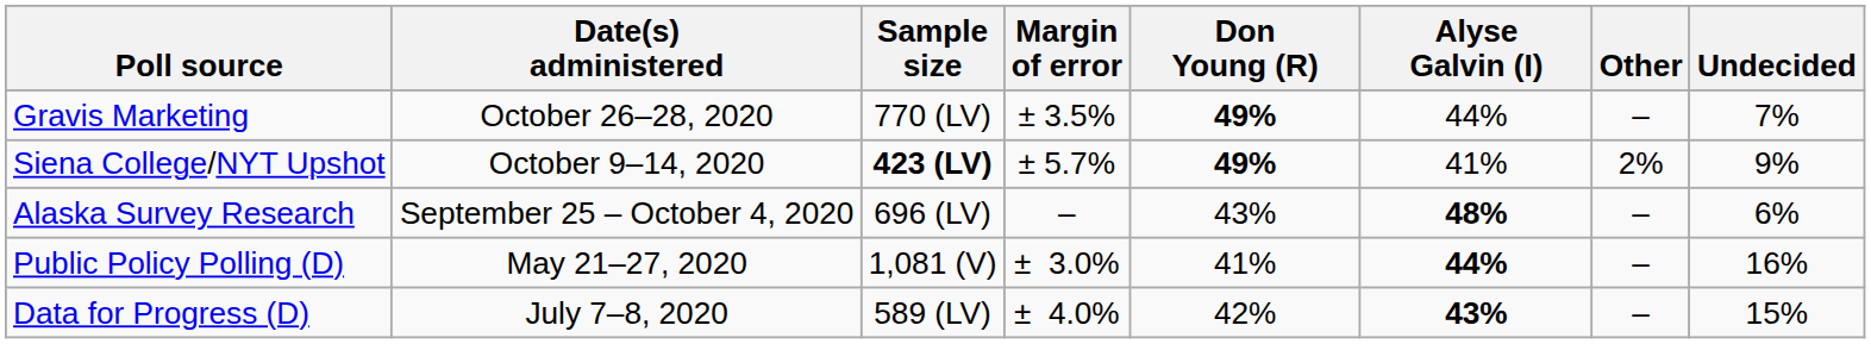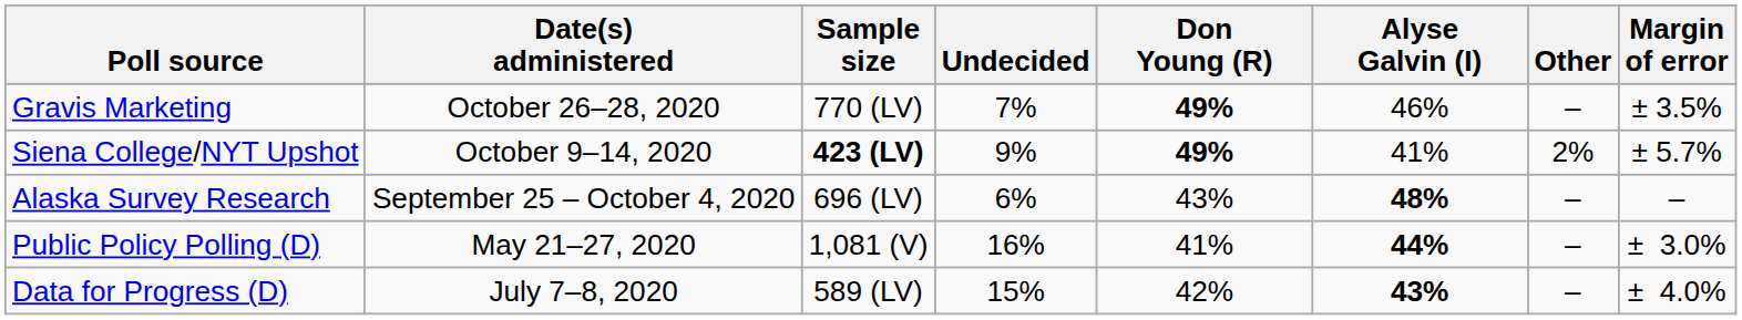 <table class="wikitable" style="font-size:90%;text-align:center;">
 <tr valign=bottom>
 <th>Poll source</th>
 <th>Date(s)<br>administered</th>
 <th>Sample<br>size</th>
-<th>Margin<br>of error</th>
+<th>Undecided</th>
 <th style="width:100px;">Don<br>Young (R)</th>
 <th style="width:100px;">Alyse<br>Galvin (I)</th>
 <th>Other</th>
-<th>Undecided</th>
+<th>Margin<br>of error</th>
 </tr>
 <tr>
 <td style="text-align:left;"><a href='#'>Gravis Marketing</a></td>
 <td>October 26–28, 2020</td>
 <td>770 (LV)</td>
+<td>7%</td>
+<td><strong>49%</strong></td>
+<td>46%</td>
+<td>–</td>
 <td>± 3.5%</td>
-<td><strong>49%</strong></td>
-<td>44%</td>
-<td>–</td>
-<td>7%</td>
 </tr>
 <tr>
 <td style="text-align:left;"><a href='#'>Siena College</a>/<a href='#'>NYT Upshot</a></td>
 <td>October 9–14, 2020</td>
 <td><strong>423 (LV)</strong></td>
-<td>± 5.7%</td>
+<td>9%</td>
 <td><strong>49%</strong></td>
 <td>41%</td>
 <td>2%</td>
-<td>9%</td>
+<td>± 5.7%</td>
 </tr>
 <tr>
 <td style="text-align:left;"><a href='#'>Alaska Survey Research</a></td>
 <td>September 25 – October 4, 2020</td>
 <td>696 (LV)</td>
-<td>–</td>
+<td>6%</td>
 <td>43%</td>
 <td><strong>48%</strong></td>
 <td>–</td>
-<td>6%</td>
+<td>–</td>
 </tr>
 <tr>
 <td style="text-align:left;"><a href='#'>Public Policy Polling (D)</a></td>
 <td>May 21–27, 2020</td>
 <td>1,081 (V)</td>
-<td>±  3.0%</td>
+<td>16%</td>
 <td>41%</td>
 <td><strong>44%</strong></td>
 <td>–</td>
-<td>16%</td>
+<td>±  3.0%</td>
 </tr>
 <tr>
 <td style="text-align:left;"><a href='#'>Data for Progress (D)</a></td>
 <td>July 7–8, 2020</td>
 <td>589 (LV)</td>
-<td>±  4.0%</td>
+<td>15%</td>
 <td>42%</td>
 <td><strong>43%</strong></td>
 <td>–</td>
-<td>15%</td>
+<td>±  4.0%</td>
 </tr>
 </table>
